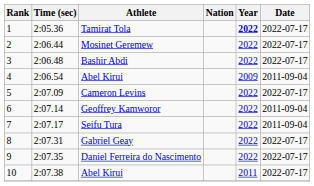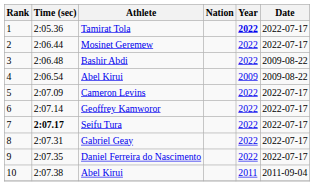 <table class=wikitable style="font-size:95%">
 <tr>
 <th>Rank</th>
 <th>Time (sec)</th>
 <th>Athlete</th>
 <th>Nation</th>
 <th>Year</th>
 <th>Date</th>
 </tr>
 <tr>
 <td>1</td>
 <td>2:05.36</td>
 <td><a href='#'>Tamirat Tola</a></td>
 <td></td>
 <td><strong><a href='#'>2022</a></strong></td>
 <td>2022-07-17</td>
 </tr>
 <tr>
 <td>2</td>
 <td>2:06.44</td>
 <td><a href='#'>Mosinet Geremew</a></td>
 <td></td>
 <td><a href='#'>2022</a></td>
 <td>2022-07-17</td>
 </tr>
 <tr>
 <td>3</td>
 <td>2:06.48</td>
 <td><a href='#'>Bashir Abdi</a></td>
 <td></td>
 <td><a href='#'>2022</a></td>
-<td>2022-07-17</td>
+<td>2009-08-22</td>
 </tr>
 <tr>
 <td>4</td>
 <td>2:06.54</td>
 <td><a href='#'>Abel Kirui</a></td>
 <td></td>
 <td><a href='#'>2009</a></td>
-<td>2011-09-04</td>
+<td>2009-08-22</td>
 </tr>
 <tr>
 <td>5</td>
 <td>2:07.09</td>
 <td><a href='#'>Cameron Levins</a></td>
 <td></td>
 <td><a href='#'>2022</a></td>
 <td>2022-07-17</td>
 </tr>
 <tr>
 <td>6</td>
 <td>2:07.14</td>
 <td><a href='#'>Geoffrey Kamworor</a></td>
 <td></td>
 <td><a href='#'>2022</a></td>
-<td>2011-09-04</td>
+<td>2022-07-17</td>
 </tr>
 <tr>
 <td>7</td>
-<td>2:07.17</td>
+<td><strong>2:07.17</strong></td>
 <td><a href='#'>Seifu Tura</a></td>
 <td></td>
 <td><a href='#'>2022</a></td>
-<td>2011-09-04</td>
+<td>2022-07-17</td>
 </tr>
 <tr>
 <td>8</td>
 <td>2:07.31</td>
 <td><a href='#'>Gabriel Geay</a></td>
 <td></td>
 <td><a href='#'>2022</a></td>
 <td>2022-07-17</td>
 </tr>
 <tr>
 <td>9</td>
 <td>2:07.35</td>
 <td><a href='#'>Daniel Ferreira do Nascimento</a></td>
 <td></td>
 <td><a href='#'>2022</a></td>
 <td>2022-07-17</td>
 </tr>
 <tr>
 <td>10</td>
 <td>2:07.38</td>
 <td><a href='#'>Abel Kirui</a></td>
 <td></td>
 <td><a href='#'>2011</a></td>
-<td>2022-07-17</td>
+<td>2011-09-04</td>
 </tr>
 <tr>
 </tr>
 </table>
